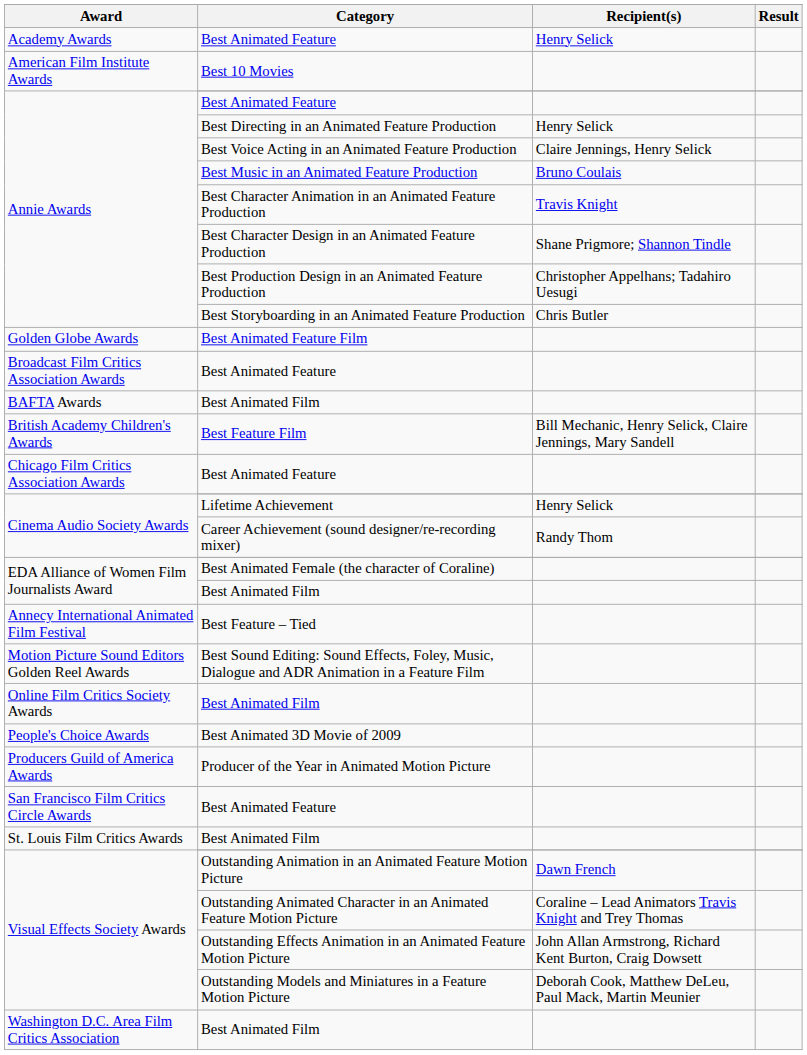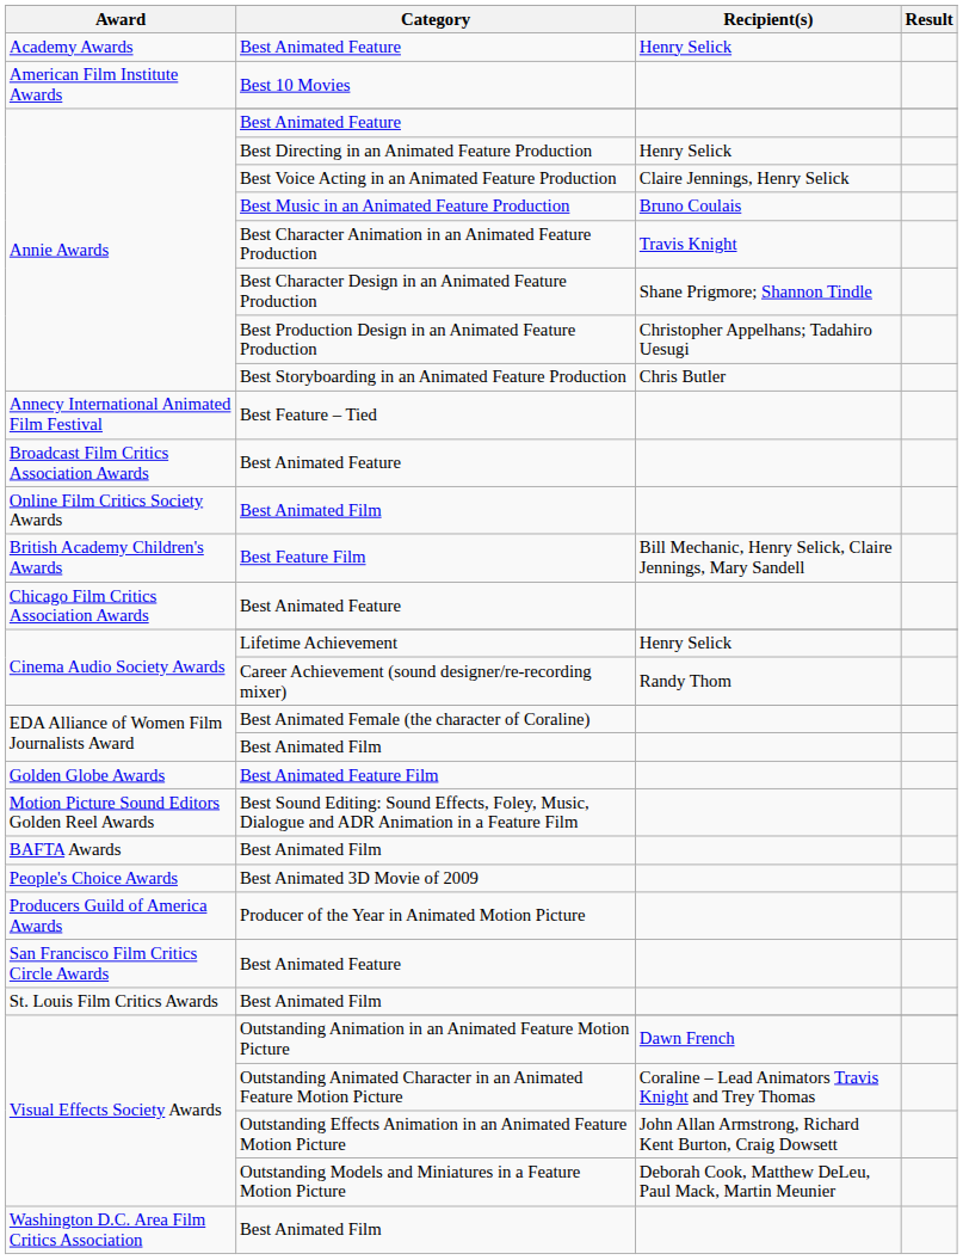 <table class="wikitable sortable">
 <tr>
 </tr>
 <tr>
 <th scope="col">Award</th>
 <th scope="col">Category</th>
 <th scope="col">Recipient(s)</th>
 <th scope="col">Result</th>
 </tr>
 <tr>
 <td><a href='#'>Academy Awards</a></td>
 <td><a href='#'>Best Animated Feature</a></td>
 <td><a href='#'>Henry Selick</a></td>
 <td></td>
 </tr>
 <tr>
 <td><a href='#'>American Film Institute Awards</a></td>
 <td><a href='#'>Best 10 Movies</a></td>
 <td></td>
 <td></td>
 </tr>
 <tr>
 <td rowspan="9"><a href='#'>Annie Awards</a></td>
 </tr>
 <tr>
 <td><a href='#'>Best Animated Feature</a></td>
 <td></td>
 <td></td>
 </tr>
 <tr>
 <td>Best Directing in an Animated Feature Production</td>
 <td>Henry Selick</td>
 <td></td>
 </tr>
 <tr>
 <td>Best Voice Acting in an Animated Feature Production</td>
 <td>Claire Jennings, Henry Selick</td>
 <td></td>
 </tr>
 <tr>
 <td><a href='#'>Best Music in an Animated Feature Production</a></td>
 <td><a href='#'>Bruno Coulais</a></td>
 <td></td>
 </tr>
 <tr>
 <td>Best Character Animation in an Animated Feature Production</td>
 <td><a href='#'>Travis Knight</a></td>
 <td></td>
 </tr>
 <tr>
 <td>Best Character Design in an Animated Feature Production</td>
 <td>Shane Prigmore; <a href='#'>Shannon Tindle</a></td>
 <td></td>
 </tr>
 <tr>
 <td>Best Production Design in an Animated Feature Production</td>
 <td>Christopher Appelhans; Tadahiro Uesugi</td>
 <td></td>
 </tr>
 <tr>
 <td>Best Storyboarding in an Animated Feature Production</td>
 <td>Chris Butler</td>
 <td></td>
 </tr>
 <tr>
-<td><a href='#'>Golden Globe Awards</a></td>
-<td><a href='#'>Best Animated Feature Film</a></td>
+<td><a href='#'>Annecy International Animated Film Festival</a></td>
+<td>Best Feature – Tied</td>
 <td></td>
 <td></td>
 </tr>
 <tr>
 <td><a href='#'>Broadcast Film Critics Association Awards</a></td>
 <td>Best Animated Feature</td>
 <td></td>
 <td></td>
 </tr>
 <tr>
-<td><a href='#'>BAFTA</a> Awards</td>
-<td>Best Animated Film</td>
+<td><a href='#'>Online Film Critics Society</a> Awards</td>
+<td><a href='#'>Best Animated Film</a></td>
 <td></td>
 <td></td>
 </tr>
 <tr>
 <td><a href='#'>British Academy Children's Awards</a></td>
 <td><a href='#'>Best Feature Film</a></td>
 <td>Bill Mechanic, Henry Selick, Claire Jennings, Mary Sandell</td>
 <td></td>
 </tr>
 <tr>
 <td><a href='#'>Chicago Film Critics Association Awards</a></td>
 <td>Best Animated Feature</td>
 <td></td>
 <td></td>
 </tr>
 <tr>
 <td rowspan="3"><a href='#'>Cinema Audio Society Awards</a></td>
 </tr>
 <tr>
 <td>Lifetime Achievement</td>
 <td>Henry Selick</td>
 <td></td>
 </tr>
 <tr>
 <td>Career Achievement (sound designer/re-recording mixer)</td>
 <td>Randy Thom</td>
 <td></td>
 </tr>
 <tr>
 <td rowspan="3">EDA Alliance of Women Film Journalists Award</td>
 </tr>
 <tr>
 <td>Best Animated Female (the character of Coraline)</td>
 <td></td>
 <td></td>
 </tr>
 <tr>
 <td>Best Animated Film</td>
 <td></td>
 <td></td>
 </tr>
 <tr>
-<td><a href='#'>Annecy International Animated Film Festival</a></td>
-<td>Best Feature – Tied</td>
+<td><a href='#'>Golden Globe Awards</a></td>
+<td><a href='#'>Best Animated Feature Film</a></td>
 <td></td>
 <td></td>
 </tr>
 <tr>
 <td><a href='#'>Motion Picture Sound Editors</a> Golden Reel Awards</td>
 <td>Best Sound Editing: Sound Effects, Foley, Music, Dialogue and ADR Animation in a Feature Film</td>
 <td></td>
 <td></td>
 </tr>
 <tr>
-<td><a href='#'>Online Film Critics Society</a> Awards</td>
-<td><a href='#'>Best Animated Film</a></td>
+<td><a href='#'>BAFTA</a> Awards</td>
+<td>Best Animated Film</td>
 <td></td>
 <td></td>
 </tr>
 <tr>
 <td><a href='#'>People's Choice Awards</a></td>
 <td>Best Animated 3D Movie of 2009</td>
 <td></td>
 <td></td>
 </tr>
 <tr>
 <td><a href='#'>Producers Guild of America Awards</a></td>
 <td>Producer of the Year in Animated Motion Picture</td>
 <td></td>
 <td></td>
 </tr>
 <tr>
 <td><a href='#'>San Francisco Film Critics Circle Awards</a></td>
 <td>Best Animated Feature</td>
 <td></td>
 <td></td>
 </tr>
 <tr>
 <td>St. Louis Film Critics Awards</td>
 <td>Best Animated Film</td>
 <td></td>
 <td></td>
 </tr>
 <tr>
 <td rowspan="5"><a href='#'>Visual Effects Society</a> Awards</td>
 </tr>
 <tr>
 <td>Outstanding Animation in an Animated Feature Motion Picture</td>
 <td><a href='#'>Dawn French</a></td>
 <td></td>
 </tr>
 <tr>
 <td>Outstanding Animated Character in an Animated Feature Motion Picture</td>
 <td>Coraline – Lead Animators <a href='#'>Travis Knight</a> and Trey Thomas</td>
 <td></td>
 </tr>
 <tr>
 <td>Outstanding Effects Animation in an Animated Feature Motion Picture</td>
 <td>John Allan Armstrong, Richard Kent Burton, Craig Dowsett</td>
 <td></td>
 </tr>
 <tr>
 <td>Outstanding Models and Miniatures in a Feature Motion Picture</td>
 <td>Deborah Cook, Matthew DeLeu, Paul Mack, Martin Meunier</td>
 <td></td>
 </tr>
 <tr>
 <td><a href='#'>Washington D.C. Area Film Critics Association</a></td>
 <td>Best Animated Film</td>
 <td></td>
 <td></td>
 </tr>
 </table>
